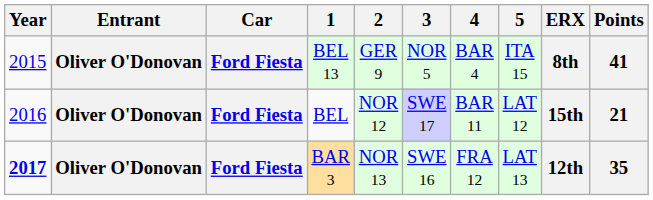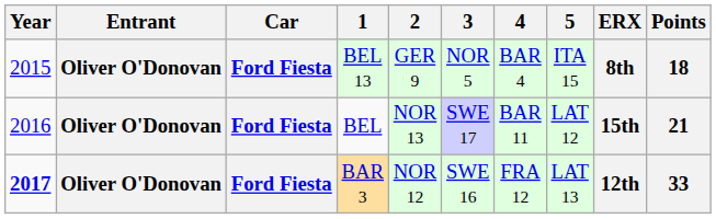 <table class="wikitable" border="1" style="text-align:center; font-size:90%;">
 <tr valign="top">
 <th>Year</th>
 <th>Entrant</th>
 <th>Car</th>
 <th>1</th>
 <th>2</th>
 <th>3</th>
 <th>4</th>
 <th>5</th>
 <th>ERX</th>
 <th>Points</th>
 </tr>
 <tr>
 <td><a href='#'>2015</a></td>
 <th>Oliver O'Donovan</th>
 <th><a href='#'>Ford Fiesta</a></th>
 <td style="background:#dfffdf;"><a href='#'>BEL</a><br><small>13</small></td>
 <td style="background:#dfffdf;"><a href='#'>GER</a><br><small>9</small></td>
 <td style="background:#dfffdf;"><a href='#'>NOR</a><br><small>5</small></td>
 <td style="background:#dfffdf;"><a href='#'>BAR</a><br><small>4</small></td>
 <td style="background:#dfffdf;"><a href='#'>ITA</a><br><small>15</small></td>
 <th>8th</th>
-<th>41</th>
+<th>18</th>
 </tr>
 <tr>
 <td><a href='#'>2016</a></td>
 <th>Oliver O'Donovan</th>
 <th><a href='#'>Ford Fiesta</a></th>
 <td><a href='#'>BEL</a><br><small></small></td>
-<td style="background:#dfffdf;"><a href='#'>NOR</a><br><small>12</small></td>
+<td style="background:#dfffdf;"><a href='#'>NOR</a><br><small>13</small></td>
 <td style="background:#cfcfff;"><a href='#'>SWE</a><br><small>17</small></td>
 <td style="background:#dfffdf;"><a href='#'>BAR</a><br><small>11</small></td>
 <td style="background:#DFFFDF;"><a href='#'>LAT</a><br><small>12</small></td>
 <th>15th</th>
 <th>21</th>
 </tr>
 <tr>
 <td><strong><a href='#'>2017</a></strong></td>
 <th>Oliver O'Donovan</th>
 <th><a href='#'>Ford Fiesta</a></th>
 <td style="background:#FFDF9F;"><a href='#'>BAR</a><br><small>3</small></td>
-<td style="background:#dfffdf;"><a href='#'>NOR</a><br><small>13</small></td>
+<td style="background:#dfffdf;"><a href='#'>NOR</a><br><small>12</small></td>
 <td style="background:#dfffdf;"><a href='#'>SWE</a><br><small>16</small></td>
 <td style="background:#dfffdf;"><a href='#'>FRA</a><br><small>12</small></td>
 <td style="background:#dfffdf;"><a href='#'>LAT</a><br><small>13</small></td>
 <th>12th</th>
-<th>35</th>
+<th>33</th>
 </tr>
 </table>
